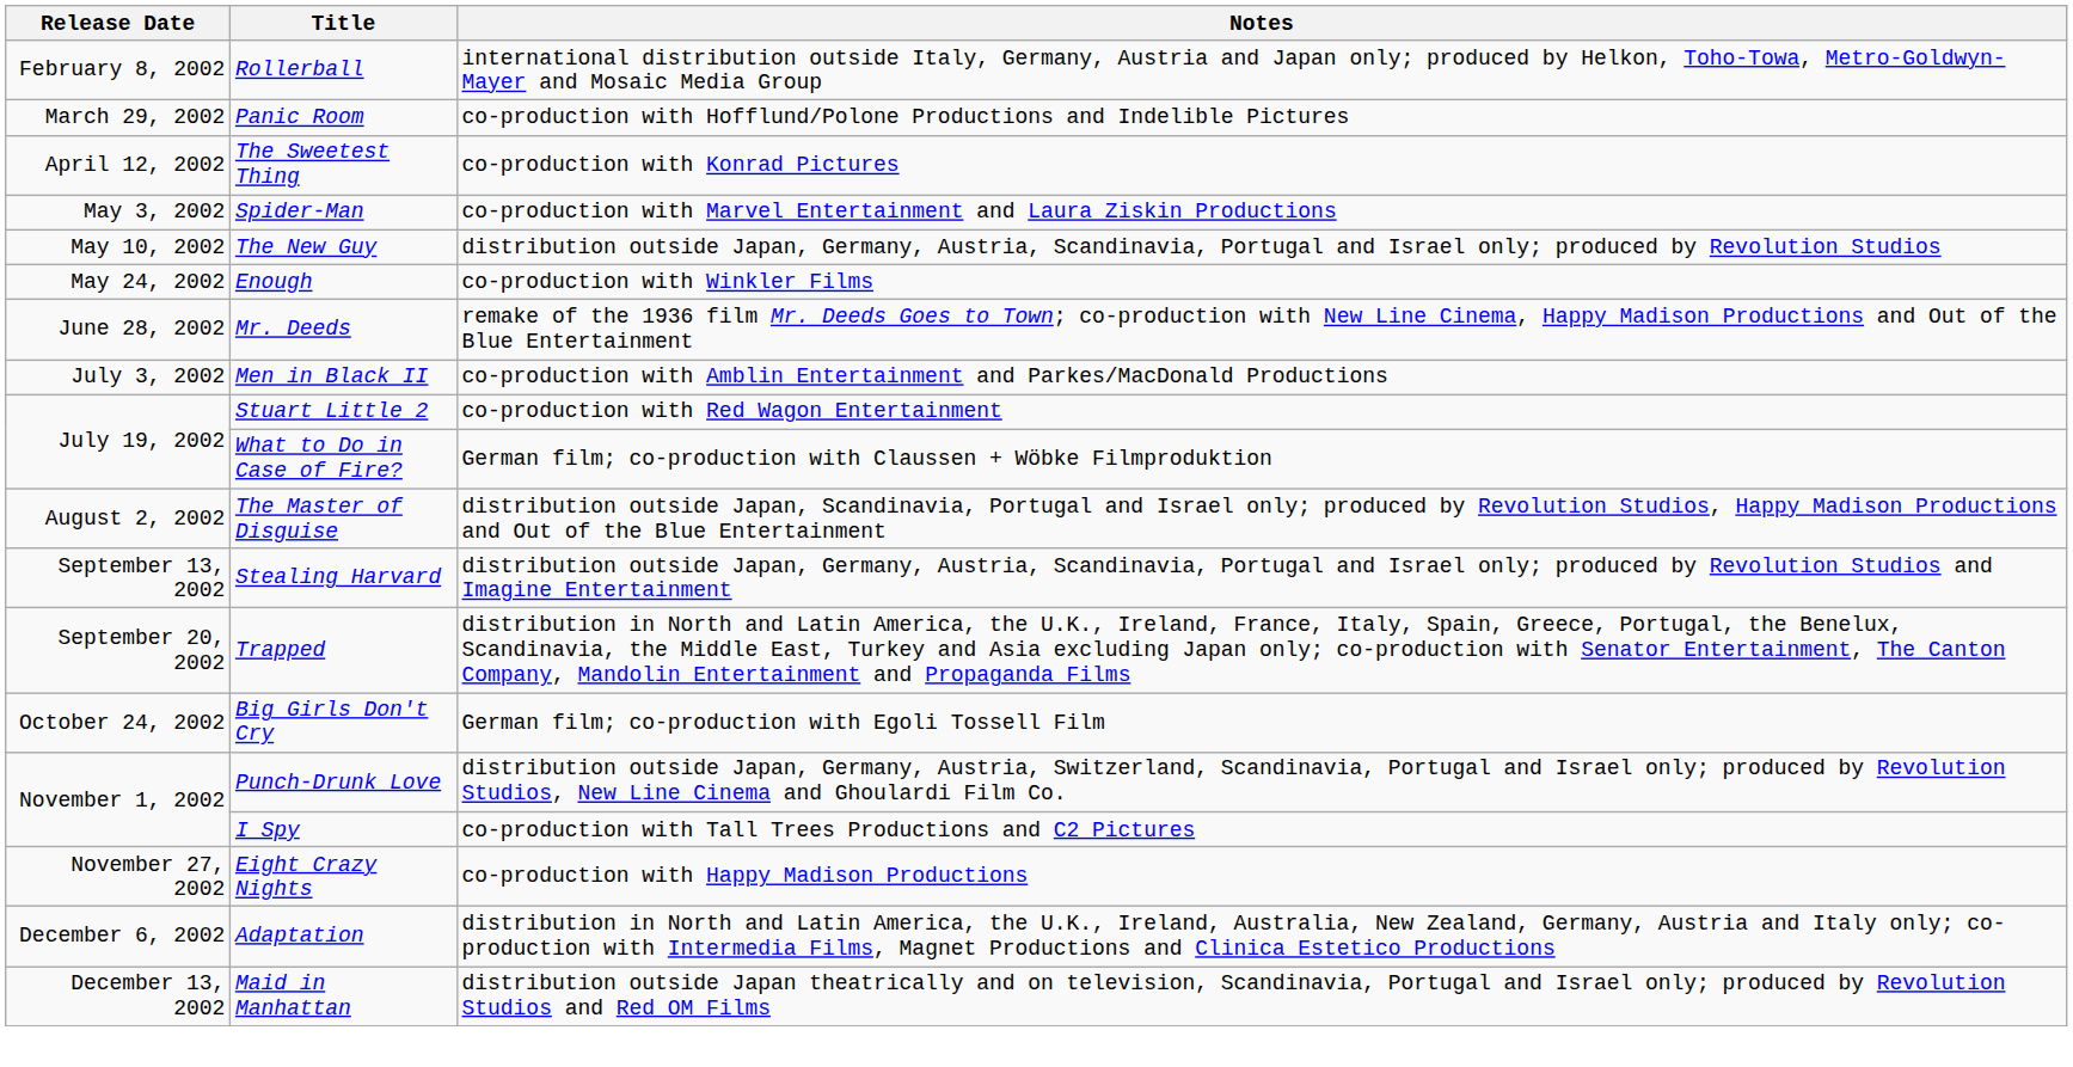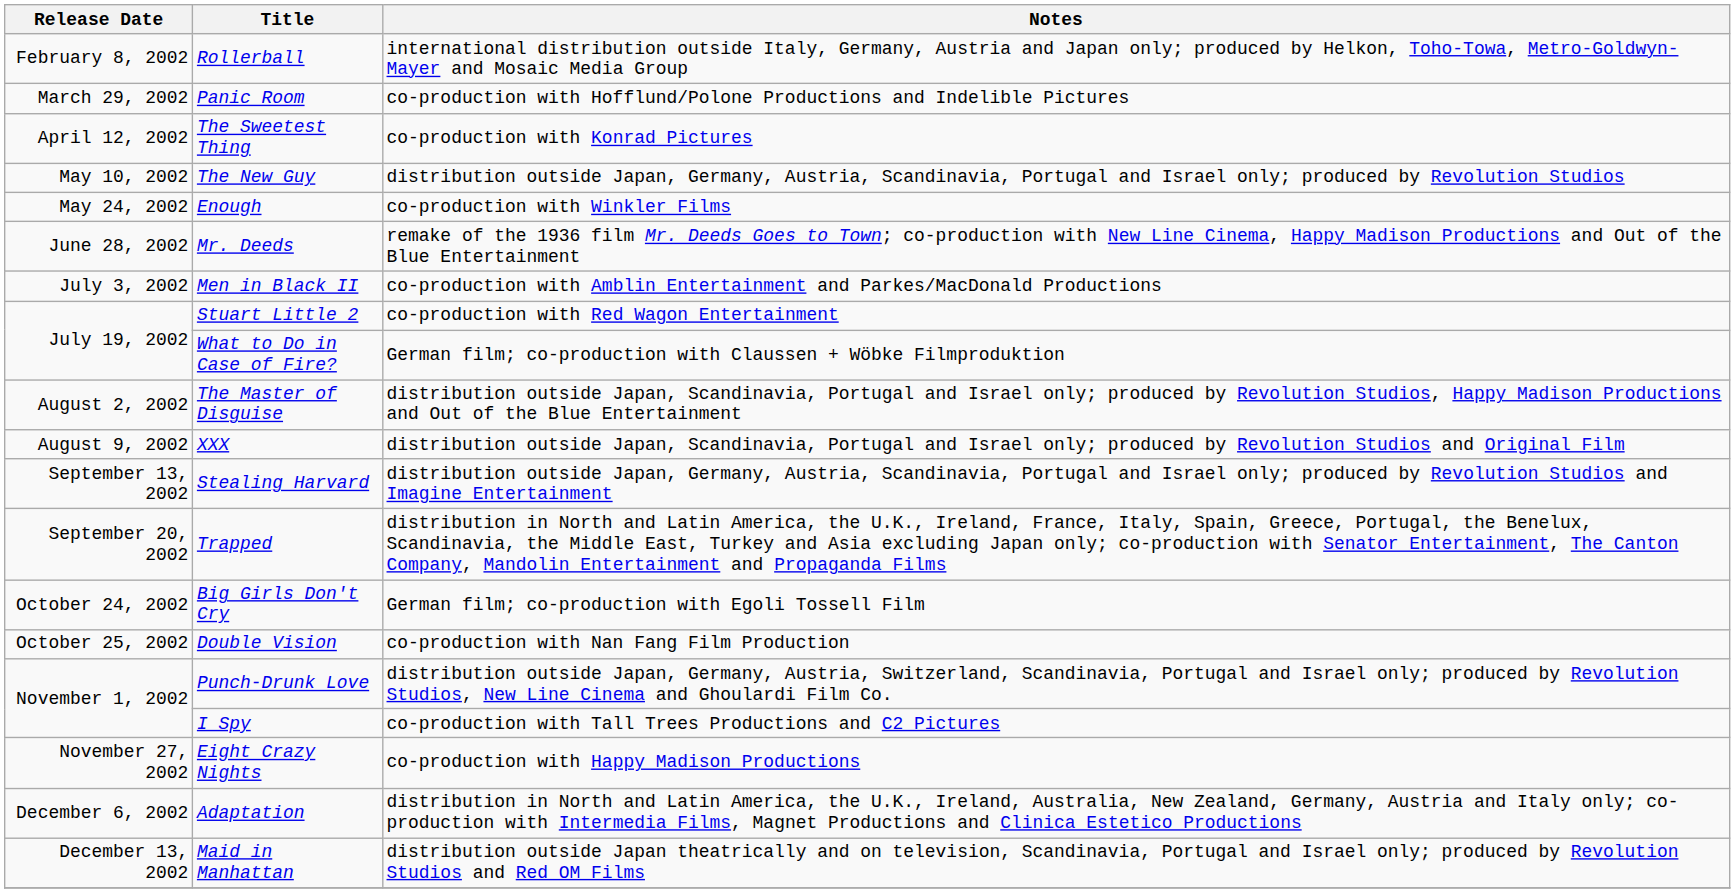 <table class="wikitable sortable">
 <tr>
 <th scope="col" style="width:130px;">Release Date</th>
 <th>Title</th>
 <th>Notes</th>
 </tr>
 <tr>
 <td style="text-align:right;">February 8, 2002</td>
 <td><em><a href='#'>Rollerball</a></em></td>
 <td>international distribution outside Italy, Germany, Austria and Japan only; produced by Helkon, <a href='#'>Toho-Towa</a>, <a href='#'>Metro-Goldwyn-Mayer</a> and Mosaic Media Group</td>
 </tr>
 <tr>
 <td style="text-align:right;">March 29, 2002</td>
 <td><em><a href='#'>Panic Room</a></em></td>
 <td>co-production with Hofflund/Polone Productions and Indelible Pictures</td>
 </tr>
 <tr>
 <td style="text-align:right;">April 12, 2002</td>
 <td><em><a href='#'>The Sweetest Thing</a></em></td>
 <td>co-production with <a href='#'>Konrad Pictures</a></td>
-</tr>
-<tr>
-<td style="text-align:right;">May 3, 2002</td>
-<td><em><a href='#'>Spider-Man</a></em></td>
-<td>co-production with <a href='#'>Marvel Entertainment</a> and <a href='#'>Laura Ziskin Productions</a></td>
 </tr>
 <tr>
 <td style="text-align:right;">May 10, 2002</td>
 <td><em><a href='#'>The New Guy</a></em></td>
 <td>distribution outside Japan, Germany, Austria, Scandinavia, Portugal and Israel only; produced by <a href='#'>Revolution Studios</a></td>
 </tr>
 <tr>
 <td style="text-align:right;">May 24, 2002</td>
 <td><em><a href='#'>Enough</a></em></td>
 <td>co-production with <a href='#'>Winkler Films</a></td>
 </tr>
 <tr>
 <td style="text-align:right;">June 28, 2002</td>
 <td><em><a href='#'>Mr. Deeds</a></em></td>
 <td>remake of the 1936 film <em><a href='#'>Mr. Deeds Goes to Town</a></em>; co-production with <a href='#'>New Line Cinema</a>, <a href='#'>Happy Madison Productions</a> and Out of the Blue Entertainment</td>
 </tr>
 <tr>
 <td style="text-align:right;">July 3, 2002</td>
 <td><em><a href='#'>Men in Black II</a></em></td>
 <td>co-production with <a href='#'>Amblin Entertainment</a> and Parkes/MacDonald Productions</td>
 </tr>
 <tr>
 <td style="text-align:right;" rowspan="2">July 19, 2002</td>
 <td><em><a href='#'>Stuart Little 2</a></em></td>
 <td>co-production with <a href='#'>Red Wagon Entertainment</a></td>
 </tr>
 <tr>
 <td><em><a href='#'>What to Do in Case of Fire?</a></em></td>
 <td>German film; co-production with Claussen + Wöbke Filmproduktion</td>
 </tr>
 <tr>
 <td style="text-align:right;">August 2, 2002</td>
 <td><em><a href='#'>The Master of Disguise</a></em></td>
 <td>distribution outside Japan, Scandinavia, Portugal and Israel only; produced by <a href='#'>Revolution Studios</a>, <a href='#'>Happy Madison Productions</a> and Out of the Blue Entertainment</td>
 </tr>
 <tr>
+<td style="text-align:right;">August 9, 2002</td>
+<td><em><a href='#'>XXX</a></em></td>
+<td>distribution outside Japan, Scandinavia, Portugal and Israel only; produced by <a href='#'>Revolution Studios</a> and <a href='#'>Original Film</a></td>
+</tr>
+<tr>
 <td style="text-align:right;">September 13, 2002</td>
 <td><em><a href='#'>Stealing Harvard</a></em></td>
 <td>distribution outside Japan, Germany, Austria, Scandinavia, Portugal and Israel only; produced by <a href='#'>Revolution Studios</a> and <a href='#'>Imagine Entertainment</a></td>
 </tr>
 <tr>
 <td style="text-align:right;">September 20, 2002</td>
 <td><em><a href='#'>Trapped</a></em></td>
 <td>distribution in North and Latin America, the U.K., Ireland, France, Italy, Spain, Greece, Portugal, the Benelux, Scandinavia, the Middle East, Turkey and Asia excluding Japan only; co-production with <a href='#'>Senator Entertainment</a>, <a href='#'>The Canton Company</a>, <a href='#'>Mandolin Entertainment</a> and <a href='#'>Propaganda Films</a></td>
 </tr>
 <tr>
 <td style="text-align:right;">October 24, 2002</td>
 <td><em><a href='#'>Big Girls Don't Cry</a></em></td>
 <td>German film; co-production with Egoli Tossell Film</td>
+</tr>
+<tr>
+<td style="text-align:right;">October 25, 2002</td>
+<td><em><a href='#'>Double Vision</a></em></td>
+<td>co-production with Nan Fang Film Production</td>
 </tr>
 <tr>
 <td style="text-align:right;" rowspan="2">November 1, 2002</td>
 <td><em><a href='#'>Punch-Drunk Love</a></em></td>
 <td>distribution outside Japan, Germany, Austria, Switzerland, Scandinavia, Portugal and Israel only; produced by <a href='#'>Revolution Studios</a>, <a href='#'>New Line Cinema</a> and Ghoulardi Film Co.</td>
 </tr>
 <tr>
 <td><em><a href='#'>I Spy</a></em></td>
 <td>co-production with Tall Trees Productions and <a href='#'>C2 Pictures</a></td>
 </tr>
 <tr>
 <td style="text-align:right;">November 27, 2002</td>
 <td><em><a href='#'>Eight Crazy Nights</a></em></td>
 <td>co-production with <a href='#'>Happy Madison Productions</a></td>
 </tr>
 <tr>
 <td style="text-align:right;">December 6, 2002</td>
 <td><em><a href='#'>Adaptation</a></em></td>
 <td>distribution in North and Latin America, the U.K., Ireland, Australia, New Zealand, Germany, Austria and Italy only; co-production with <a href='#'>Intermedia Films</a>, Magnet Productions and <a href='#'>Clinica Estetico Productions</a></td>
 </tr>
 <tr>
 <td style="text-align:right;">December 13, 2002</td>
 <td><em><a href='#'>Maid in Manhattan</a></em></td>
 <td>distribution outside Japan theatrically and on television, Scandinavia, Portugal and Israel only; produced by <a href='#'>Revolution Studios</a> and <a href='#'>Red OM Films</a></td>
 </tr>
 <tr>
 </tr>
 </table>
